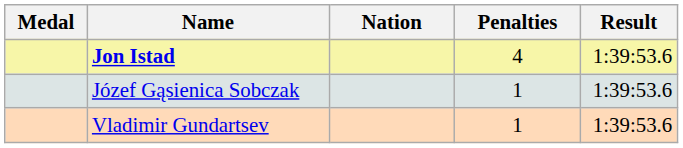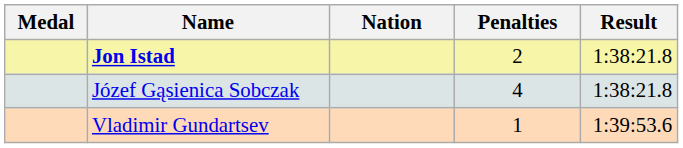 <table class=wikitable style="border:1px solid #AAAAAA;font-size:90%">
 <tr bgcolor="#E4E4E4">
 <th style="border-bottom:1px solid #AAAAAA" width=50>Medal</th>
 <th style="border-bottom:1px solid #AAAAAA" width=160>Name</th>
 <th style="border-bottom:1px solid #AAAAAA" width=80>Nation</th>
 <th style="border-bottom:1px solid #AAAAAA" width=80>Penalties</th>
 <th style="border-bottom:1px solid #AAAAAA" width=60>Result</th>
 </tr>
 <tr bgcolor="#F7F6A8">
 <td align="center"></td>
 <td><strong><a href='#'>Jon Istad</a></strong></td>
 <td align="center"></td>
-<td align="center">4</td>
-<td align="right">1:39:53.6</td>
+<td align="center">2</td>
+<td align="right">1:38:21.8</td>
 </tr>
 <tr bgcolor="#DCE5E5">
 <td align="center"></td>
 <td><a href='#'>Józef Gąsienica Sobczak</a></td>
 <td align="center"></td>
-<td align="center">1</td>
-<td align="right">1:39:53.6</td>
+<td align="center">4</td>
+<td align="right">1:38:21.8</td>
 </tr>
 <tr bgcolor="#FFDAB9">
 <td align="center"></td>
 <td><a href='#'>Vladimir Gundartsev</a></td>
 <td align="center"></td>
 <td align="center">1</td>
 <td align="right">1:39:53.6</td>
 </tr>
 </table>
